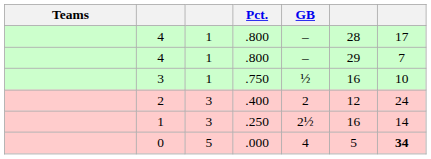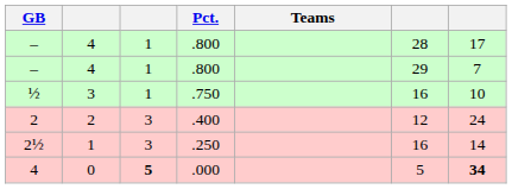 <table class="wikitable" style="text-align:center;">
 <tr>
-<th width=150px>Teams</th>
+<th width=50px><a href='#'>GB</a></th>
 <th width=50px></th>
 <th width=50px></th>
 <th width=50px><a href='#'>Pct.</a></th>
-<th width=50px><a href='#'>GB</a></th>
+<th width=150px>Teams</th>
 <th width=50px></th>
 <th width=50px></th>
 </tr>
 <tr style="background-color:#cfc">
-<td align=left></td>
+<td>–</td>
 <td>4</td>
 <td>1</td>
 <td>.800</td>
-<td>–</td>
+<td align=left></td>
 <td>28</td>
 <td>17</td>
 </tr>
 <tr style="background-color:#cfc">
-<td align=left></td>
+<td>–</td>
 <td>4</td>
 <td>1</td>
 <td>.800</td>
-<td>–</td>
+<td align=left></td>
 <td>29</td>
 <td>7</td>
 </tr>
 <tr style="background-color:#cfc">
-<td align=left></td>
+<td>½</td>
 <td>3</td>
 <td>1</td>
 <td>.750</td>
-<td>½</td>
+<td align=left></td>
 <td>16</td>
 <td>10</td>
 </tr>
 <tr style="background-color:#fcc">
-<td align=left></td>
+<td>2</td>
 <td>2</td>
 <td>3</td>
 <td>.400</td>
-<td>2</td>
+<td align=left></td>
 <td>12</td>
 <td>24</td>
 </tr>
 <tr style="background-color:#fcc">
-<td align=left></td>
+<td>2½</td>
 <td>1</td>
 <td>3</td>
 <td>.250</td>
-<td>2½</td>
+<td align=left></td>
 <td>16</td>
 <td>14</td>
 </tr>
 <tr style="background-color:#fcc">
+<td>4</td>
+<td>0</td>
+<td><strong>5</strong></td>
+<td>.000</td>
 <td align=left></td>
-<td>0</td>
-<td>5</td>
-<td>.000</td>
-<td>4</td>
 <td>5</td>
 <td><strong>34</strong></td>
 </tr>
 </table>
